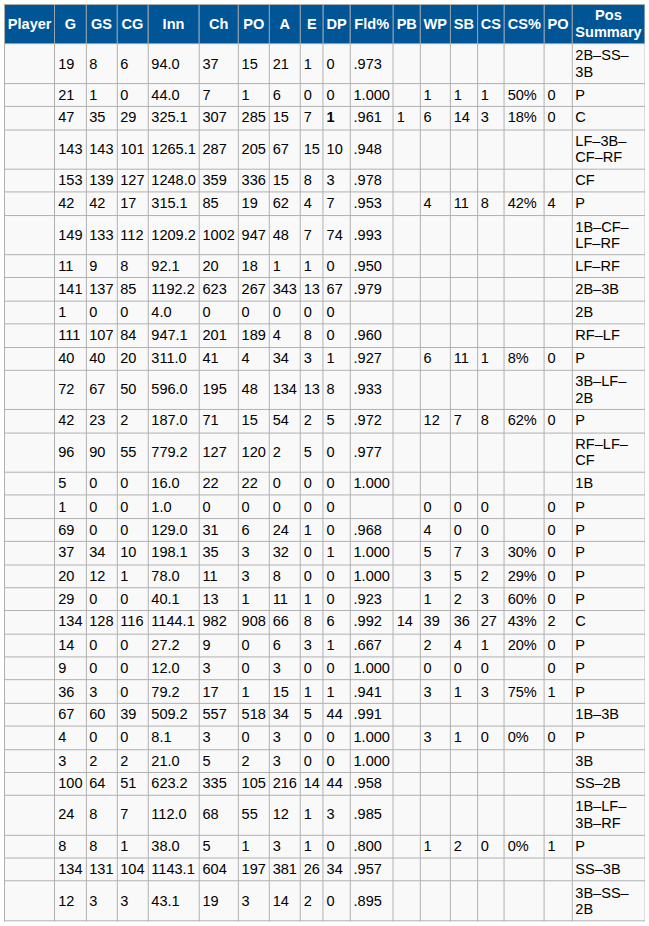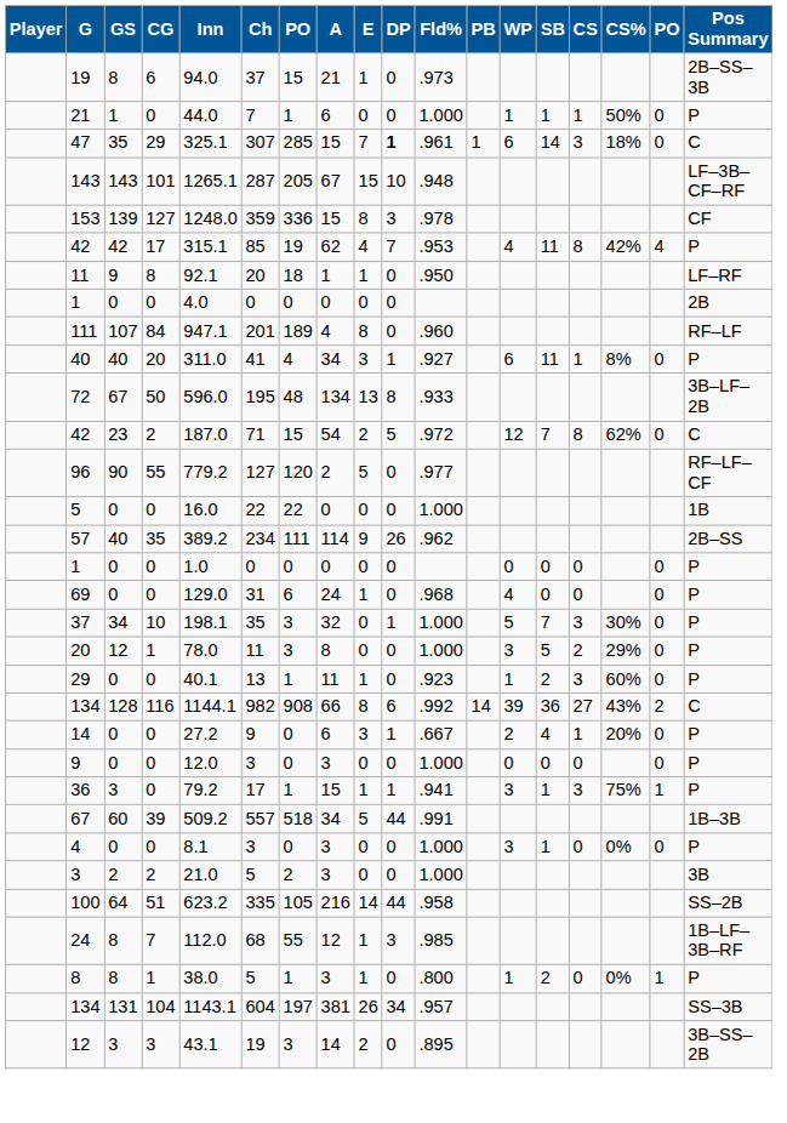 <table class="wikitable sortable">
 <tr>
 <th style="background:#005596; color:#FFF; width:14%;">Player</th>
 <th style="background:#005596; color:#FFF; width:5%;">G</th>
 <th style="background:#005596; color:#FFF; width:5%;">GS</th>
 <th style="background:#005596; color:#FFF; width:5%;">CG</th>
 <th style="background:#005596; color:#FFF; width:5%;">Inn</th>
 <th style="background:#005596; color:#FFF; width:5%;">Ch</th>
 <th style="background:#005596; color:#FFF; width:5%;">PO</th>
 <th style="background:#005596; color:#FFF; width:5%;">A</th>
 <th style="background:#005596; color:#FFF; width:5%;">E</th>
 <th style="background:#005596; color:#FFF; width:5%;">DP</th>
 <th style="background:#005596; color:#FFF; width:5%;">Fld%</th>
 <th style="background:#005596; color:#FFF; width:5%;">PB</th>
 <th style="background:#005596; color:#FFF; width:5%;">WP</th>
 <th style="background:#005596; color:#FFF; width:5%;">SB</th>
 <th style="background:#005596; color:#FFF; width:5%;">CS</th>
 <th style="background:#005596; color:#FFF; width:5%;">CS%</th>
 <th style="background:#005596; color:#FFF; width:5%;">PO</th>
 <th style="background:#005596; color:#FFF; width:5%;">Pos Summary</th>
 </tr>
 <tr>
 <td></td>
 <td>19</td>
 <td>8</td>
 <td>6</td>
 <td>94.0</td>
 <td>37</td>
 <td>15</td>
 <td>21</td>
 <td>1</td>
 <td>0</td>
 <td>.973</td>
 <td></td>
 <td></td>
 <td></td>
 <td></td>
 <td></td>
 <td></td>
 <td>2B–SS–3B</td>
 </tr>
 <tr>
 <td></td>
 <td>21</td>
 <td>1</td>
 <td>0</td>
 <td>44.0</td>
 <td>7</td>
 <td>1</td>
 <td>6</td>
 <td>0</td>
 <td>0</td>
 <td>1.000</td>
 <td></td>
 <td>1</td>
 <td>1</td>
 <td>1</td>
 <td>50%</td>
 <td>0</td>
 <td>P</td>
 </tr>
 <tr>
 <td></td>
 <td>47</td>
 <td>35</td>
 <td>29</td>
 <td>325.1</td>
 <td>307</td>
 <td>285</td>
 <td>15</td>
 <td>7</td>
 <td><strong>1</strong></td>
 <td>.961</td>
 <td>1</td>
 <td>6</td>
 <td>14</td>
 <td>3</td>
 <td>18%</td>
 <td>0</td>
 <td>C</td>
 </tr>
 <tr>
 <td></td>
 <td>143</td>
 <td>143</td>
 <td>101</td>
 <td>1265.1</td>
 <td>287</td>
 <td>205</td>
 <td>67</td>
 <td>15</td>
 <td>10</td>
 <td>.948</td>
 <td></td>
 <td></td>
 <td></td>
 <td></td>
 <td></td>
 <td></td>
 <td>LF–3B–CF–RF</td>
 </tr>
 <tr>
 <td></td>
 <td>153</td>
 <td>139</td>
 <td>127</td>
 <td>1248.0</td>
 <td>359</td>
 <td>336</td>
 <td>15</td>
 <td>8</td>
 <td>3</td>
 <td>.978</td>
 <td></td>
 <td></td>
 <td></td>
 <td></td>
 <td></td>
 <td></td>
 <td>CF</td>
 </tr>
 <tr>
 <td></td>
 <td>42</td>
 <td>42</td>
 <td>17</td>
 <td>315.1</td>
 <td>85</td>
 <td>19</td>
 <td>62</td>
 <td>4</td>
 <td>7</td>
 <td>.953</td>
 <td></td>
 <td>4</td>
 <td>11</td>
 <td>8</td>
 <td>42%</td>
 <td>4</td>
 <td>P</td>
 </tr>
 <tr>
 <td></td>
-<td>149</td>
-<td>133</td>
-<td>112</td>
-<td>1209.2</td>
-<td>1002</td>
-<td>947</td>
-<td>48</td>
-<td>7</td>
-<td>74</td>
-<td>.993</td>
-<td></td>
-<td></td>
-<td></td>
-<td></td>
-<td></td>
-<td></td>
-<td>1B–CF–LF–RF</td>
-</tr>
-<tr>
-<td></td>
 <td>11</td>
 <td>9</td>
 <td>8</td>
 <td>92.1</td>
 <td>20</td>
 <td>18</td>
 <td>1</td>
 <td>1</td>
 <td>0</td>
 <td>.950</td>
 <td></td>
 <td></td>
 <td></td>
 <td></td>
 <td></td>
 <td></td>
 <td>LF–RF</td>
-</tr>
-<tr>
-<td></td>
-<td>141</td>
-<td>137</td>
-<td>85</td>
-<td>1192.2</td>
-<td>623</td>
-<td>267</td>
-<td>343</td>
-<td>13</td>
-<td>67</td>
-<td>.979</td>
-<td></td>
-<td></td>
-<td></td>
-<td></td>
-<td></td>
-<td></td>
-<td>2B–3B</td>
 </tr>
 <tr>
 <td></td>
 <td>1</td>
 <td>0</td>
 <td>0</td>
 <td>4.0</td>
 <td>0</td>
 <td>0</td>
 <td>0</td>
 <td>0</td>
 <td>0</td>
 <td></td>
 <td></td>
 <td></td>
 <td></td>
 <td></td>
 <td></td>
 <td></td>
 <td>2B</td>
 </tr>
 <tr>
 <td></td>
 <td>111</td>
 <td>107</td>
 <td>84</td>
 <td>947.1</td>
 <td>201</td>
 <td>189</td>
 <td>4</td>
 <td>8</td>
 <td>0</td>
 <td>.960</td>
 <td></td>
 <td></td>
 <td></td>
 <td></td>
 <td></td>
 <td></td>
 <td>RF–LF</td>
 </tr>
 <tr>
 <td></td>
 <td>40</td>
 <td>40</td>
 <td>20</td>
 <td>311.0</td>
 <td>41</td>
 <td>4</td>
 <td>34</td>
 <td>3</td>
 <td>1</td>
 <td>.927</td>
 <td></td>
 <td>6</td>
 <td>11</td>
 <td>1</td>
 <td>8%</td>
 <td>0</td>
 <td>P</td>
 </tr>
 <tr>
 <td></td>
 <td>72</td>
 <td>67</td>
 <td>50</td>
 <td>596.0</td>
 <td>195</td>
 <td>48</td>
 <td>134</td>
 <td>13</td>
 <td>8</td>
 <td>.933</td>
 <td></td>
 <td></td>
 <td></td>
 <td></td>
 <td></td>
 <td></td>
 <td>3B–LF–2B</td>
 </tr>
 <tr>
 <td></td>
 <td>42</td>
 <td>23</td>
 <td>2</td>
 <td>187.0</td>
 <td>71</td>
 <td>15</td>
 <td>54</td>
 <td>2</td>
 <td>5</td>
 <td>.972</td>
 <td></td>
 <td>12</td>
 <td>7</td>
 <td>8</td>
 <td>62%</td>
 <td>0</td>
-<td>P</td>
+<td>C</td>
 </tr>
 <tr>
 <td></td>
 <td>96</td>
 <td>90</td>
 <td>55</td>
 <td>779.2</td>
 <td>127</td>
 <td>120</td>
 <td>2</td>
 <td>5</td>
 <td>0</td>
 <td>.977</td>
 <td></td>
 <td></td>
 <td></td>
 <td></td>
 <td></td>
 <td></td>
 <td>RF–LF–CF</td>
 </tr>
 <tr>
 <td></td>
 <td>5</td>
 <td>0</td>
 <td>0</td>
 <td>16.0</td>
 <td>22</td>
 <td>22</td>
 <td>0</td>
 <td>0</td>
 <td>0</td>
 <td>1.000</td>
 <td></td>
 <td></td>
 <td></td>
 <td></td>
 <td></td>
 <td></td>
 <td>1B</td>
+</tr>
+<tr>
+<td></td>
+<td>57</td>
+<td>40</td>
+<td>35</td>
+<td>389.2</td>
+<td>234</td>
+<td>111</td>
+<td>114</td>
+<td>9</td>
+<td>26</td>
+<td>.962</td>
+<td></td>
+<td></td>
+<td></td>
+<td></td>
+<td></td>
+<td></td>
+<td>2B–SS</td>
 </tr>
 <tr>
 <td></td>
 <td>1</td>
 <td>0</td>
 <td>0</td>
 <td>1.0</td>
 <td>0</td>
 <td>0</td>
 <td>0</td>
 <td>0</td>
 <td>0</td>
 <td></td>
 <td></td>
 <td>0</td>
 <td>0</td>
 <td>0</td>
 <td></td>
 <td>0</td>
 <td>P</td>
 </tr>
 <tr>
 <td></td>
 <td>69</td>
 <td>0</td>
 <td>0</td>
 <td>129.0</td>
 <td>31</td>
 <td>6</td>
 <td>24</td>
 <td>1</td>
 <td>0</td>
 <td>.968</td>
 <td></td>
 <td>4</td>
 <td>0</td>
 <td>0</td>
 <td></td>
 <td>0</td>
 <td>P</td>
 </tr>
 <tr>
 <td></td>
 <td>37</td>
 <td>34</td>
 <td>10</td>
 <td>198.1</td>
 <td>35</td>
 <td>3</td>
 <td>32</td>
 <td>0</td>
 <td>1</td>
 <td>1.000</td>
 <td></td>
 <td>5</td>
 <td>7</td>
 <td>3</td>
 <td>30%</td>
 <td>0</td>
 <td>P</td>
 </tr>
 <tr>
 <td></td>
 <td>20</td>
 <td>12</td>
 <td>1</td>
 <td>78.0</td>
 <td>11</td>
 <td>3</td>
 <td>8</td>
 <td>0</td>
 <td>0</td>
 <td>1.000</td>
 <td></td>
 <td>3</td>
 <td>5</td>
 <td>2</td>
 <td>29%</td>
 <td>0</td>
 <td>P</td>
 </tr>
 <tr>
 <td></td>
 <td>29</td>
 <td>0</td>
 <td>0</td>
 <td>40.1</td>
 <td>13</td>
 <td>1</td>
 <td>11</td>
 <td>1</td>
 <td>0</td>
 <td>.923</td>
 <td></td>
 <td>1</td>
 <td>2</td>
 <td>3</td>
 <td>60%</td>
 <td>0</td>
 <td>P</td>
 </tr>
 <tr>
 <td></td>
 <td>134</td>
 <td>128</td>
 <td>116</td>
 <td>1144.1</td>
 <td>982</td>
 <td>908</td>
 <td>66</td>
 <td>8</td>
 <td>6</td>
 <td>.992</td>
 <td>14</td>
 <td>39</td>
 <td>36</td>
 <td>27</td>
 <td>43%</td>
 <td>2</td>
 <td>C</td>
 </tr>
 <tr>
 <td></td>
 <td>14</td>
 <td>0</td>
 <td>0</td>
 <td>27.2</td>
 <td>9</td>
 <td>0</td>
 <td>6</td>
 <td>3</td>
 <td>1</td>
 <td>.667</td>
 <td></td>
 <td>2</td>
 <td>4</td>
 <td>1</td>
 <td>20%</td>
 <td>0</td>
 <td>P</td>
 </tr>
 <tr>
 <td></td>
 <td>9</td>
 <td>0</td>
 <td>0</td>
 <td>12.0</td>
 <td>3</td>
 <td>0</td>
 <td>3</td>
 <td>0</td>
 <td>0</td>
 <td>1.000</td>
 <td></td>
 <td>0</td>
 <td>0</td>
 <td>0</td>
 <td></td>
 <td>0</td>
 <td>P</td>
 </tr>
 <tr>
 <td></td>
 <td>36</td>
 <td>3</td>
 <td>0</td>
 <td>79.2</td>
 <td>17</td>
 <td>1</td>
 <td>15</td>
 <td>1</td>
 <td>1</td>
 <td>.941</td>
 <td></td>
 <td>3</td>
 <td>1</td>
 <td>3</td>
 <td>75%</td>
 <td>1</td>
 <td>P</td>
 </tr>
 <tr>
 <td></td>
 <td>67</td>
 <td>60</td>
 <td>39</td>
 <td>509.2</td>
 <td>557</td>
 <td>518</td>
 <td>34</td>
 <td>5</td>
 <td>44</td>
 <td>.991</td>
 <td></td>
 <td></td>
 <td></td>
 <td></td>
 <td></td>
 <td></td>
 <td>1B–3B</td>
 </tr>
 <tr>
 <td></td>
 <td>4</td>
 <td>0</td>
 <td>0</td>
 <td>8.1</td>
 <td>3</td>
 <td>0</td>
 <td>3</td>
 <td>0</td>
 <td>0</td>
 <td>1.000</td>
 <td></td>
 <td>3</td>
 <td>1</td>
 <td>0</td>
 <td>0%</td>
 <td>0</td>
 <td>P</td>
 </tr>
 <tr>
 <td></td>
 <td>3</td>
 <td>2</td>
 <td>2</td>
 <td>21.0</td>
 <td>5</td>
 <td>2</td>
 <td>3</td>
 <td>0</td>
 <td>0</td>
 <td>1.000</td>
 <td></td>
 <td></td>
 <td></td>
 <td></td>
 <td></td>
 <td></td>
 <td>3B</td>
 </tr>
 <tr>
 <td></td>
 <td>100</td>
 <td>64</td>
 <td>51</td>
 <td>623.2</td>
 <td>335</td>
 <td>105</td>
 <td>216</td>
 <td>14</td>
 <td>44</td>
 <td>.958</td>
 <td></td>
 <td></td>
 <td></td>
 <td></td>
 <td></td>
 <td></td>
 <td>SS–2B</td>
 </tr>
 <tr>
 <td></td>
 <td>24</td>
 <td>8</td>
 <td>7</td>
 <td>112.0</td>
 <td>68</td>
 <td>55</td>
 <td>12</td>
 <td>1</td>
 <td>3</td>
 <td>.985</td>
 <td></td>
 <td></td>
 <td></td>
 <td></td>
 <td></td>
 <td></td>
 <td>1B–LF–3B–RF</td>
 </tr>
 <tr>
 <td></td>
 <td>8</td>
 <td>8</td>
 <td>1</td>
 <td>38.0</td>
 <td>5</td>
 <td>1</td>
 <td>3</td>
 <td>1</td>
 <td>0</td>
 <td>.800</td>
 <td></td>
 <td>1</td>
 <td>2</td>
 <td>0</td>
 <td>0%</td>
 <td>1</td>
 <td>P</td>
 </tr>
 <tr>
 <td></td>
 <td>134</td>
 <td>131</td>
 <td>104</td>
 <td>1143.1</td>
 <td>604</td>
 <td>197</td>
 <td>381</td>
 <td>26</td>
 <td>34</td>
 <td>.957</td>
 <td></td>
 <td></td>
 <td></td>
 <td></td>
 <td></td>
 <td></td>
 <td>SS–3B</td>
 </tr>
 <tr>
 <td></td>
 <td>12</td>
 <td>3</td>
 <td>3</td>
 <td>43.1</td>
 <td>19</td>
 <td>3</td>
 <td>14</td>
 <td>2</td>
 <td>0</td>
 <td>.895</td>
 <td></td>
 <td></td>
 <td></td>
 <td></td>
 <td></td>
 <td></td>
 <td>3B–SS–2B</td>
 </tr>
 </table>
